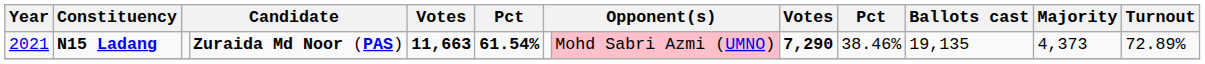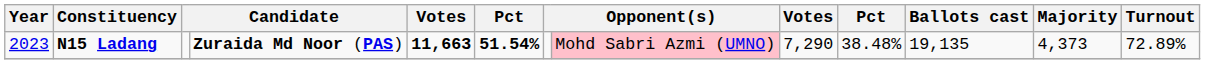 <table class="wikitable" style="margin:0.5em ; font-size:95%">
 <tr>
 <th>Year</th>
 <th>Constituency</th>
 <th colspan=2>Candidate</th>
 <th>Votes</th>
 <th>Pct</th>
 <th colspan=2>Opponent(s)</th>
 <th>Votes</th>
 <th>Pct</th>
 <th>Ballots cast</th>
 <th>Majority</th>
 <th>Turnout</th>
 </tr>
 <tr>
-<td><a href='#'>2021</a></td>
+<td><a href='#'>2023</a></td>
 <td><strong>N15 <a href='#'>Ladang</a></strong></td>
 <td></td>
 <td><strong>Zuraida Md Noor</strong> (<a href='#'><strong>PAS</strong></a>)</td>
 <td align=right><strong>11,663</strong></td>
-<td><strong>61.54%</strong></td>
+<td><strong>51.54%</strong></td>
 <td></td>
 <td style="background: pink;">Mohd Sabri Azmi (<a href='#'>UMNO</a>)</td>
-<td align=right><strong>7,290</strong></td>
-<td>38.46%</td>
+<td align=right>7,290</td>
+<td>38.48%</td>
 <td>19,135</td>
 <td>4,373</td>
 <td>72.89%</td>
 </tr>
 <tr>
 </tr>
 </table>
